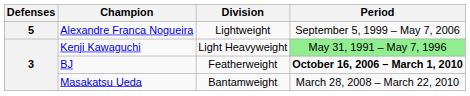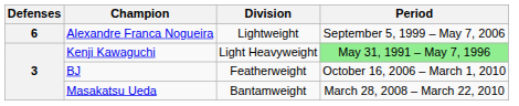 <table class="wikitable">
 <tr>
 <th>Defenses</th>
 <th>Champion</th>
 <th>Division</th>
 <th>Period</th>
 </tr>
 <tr>
-<th rowspan=1>5</th>
+<th rowspan=1>6</th>
 <td> <a href='#'>Alexandre Franca Nogueira</a></td>
 <td align=center>Lightweight</td>
 <td align=center>September 5, 1999 – May 7, 2006</td>
 </tr>
 <tr>
 <th rowspan=3>3</th>
 <td> <a href='#'>Kenji Kawaguchi</a></td>
 <td align=center>Light Heavyweight</td>
 <td align=center style="background: lightgreen;">May 31, 1991 – May 7, 1996</td>
 </tr>
 <tr>
 <td> <a href='#'>BJ</a></td>
 <td align=center>Featherweight</td>
-<td align=center><strong>October 16, 2006 – March 1, 2010</strong></td>
+<td align=center>October 16, 2006 – March 1, 2010</td>
 </tr>
 <tr>
 <td> <a href='#'>Masakatsu Ueda</a></td>
 <td align=center>Bantamweight</td>
 <td align=center>March 28, 2008 – March 22, 2010</td>
 </tr>
 </table>
